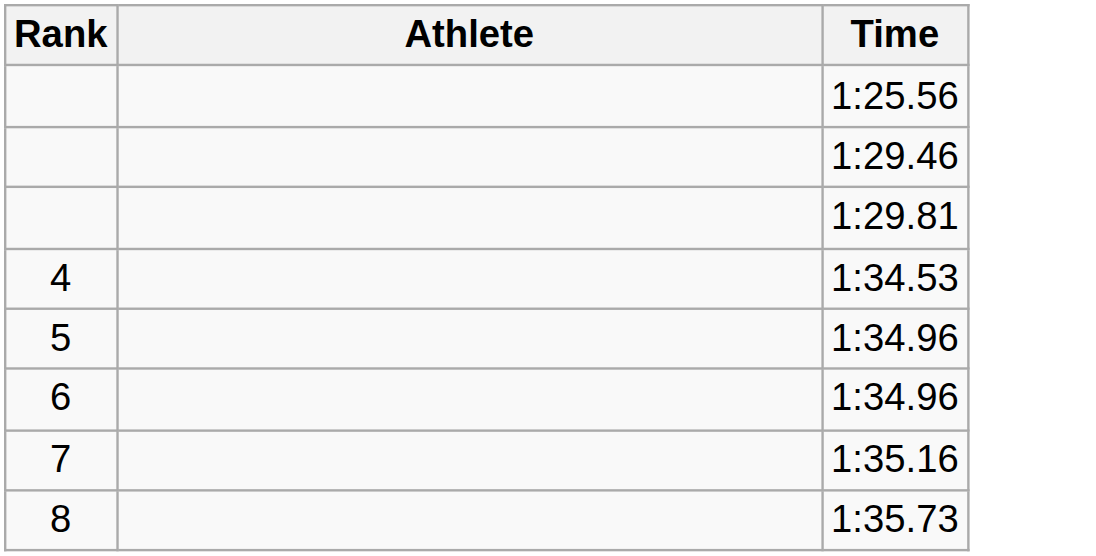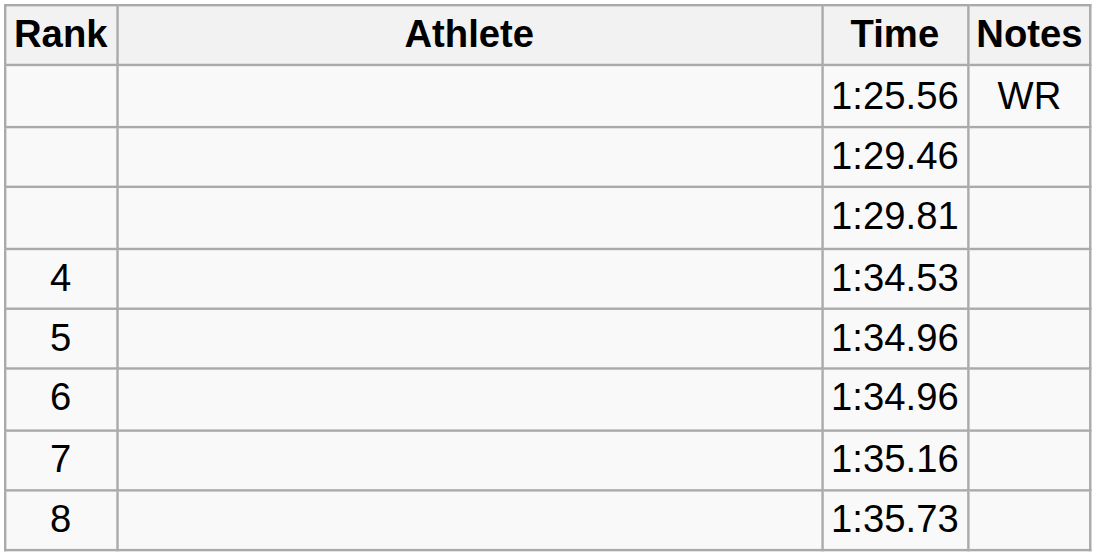 <table class="wikitable" style="text-align:center">
 <tr>
 <th>Rank</th>
 <th Style="width:18em">Athlete</th>
 <th>Time</th>
+<th>Notes</th>
 </tr>
 <tr>
 <td></td>
 <td style="text-align:left"></td>
 <td>1:25.56</td>
+<td>WR</td>
 </tr>
 <tr>
 <td></td>
 <td style="text-align:left"></td>
 <td>1:29.46</td>
+<td></td>
 </tr>
 <tr>
 <td></td>
 <td style="text-align:left"></td>
 <td>1:29.81</td>
+<td></td>
 </tr>
 <tr>
 <td>4</td>
 <td style="text-align:left"></td>
 <td>1:34.53</td>
+<td></td>
 </tr>
 <tr>
 <td>5</td>
 <td style="text-align:left"></td>
 <td>1:34.96</td>
+<td></td>
 </tr>
 <tr>
 <td>6</td>
 <td style="text-align:left"></td>
 <td>1:34.96</td>
+<td></td>
 </tr>
 <tr>
 <td>7</td>
 <td style="text-align:left"></td>
 <td>1:35.16</td>
+<td></td>
 </tr>
 <tr>
 <td>8</td>
 <td style="text-align:left"></td>
 <td>1:35.73</td>
+<td></td>
 </tr>
 </table>
